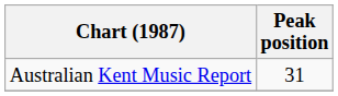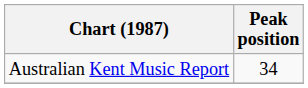 <table class="wikitable sortable">
 <tr>
 <th>Chart (1987)</th>
 <th>Peak<br>position</th>
 </tr>
 <tr>
 <td>Australian <a href='#'>Kent Music Report</a></td>
-<td style="text-align:center;">31</td>
+<td style="text-align:center;">34</td>
 </tr>
 <tr>
 </tr>
 </table>
